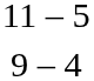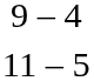 <table style="text-align:center">
 <tr>
 <th width=200></th>
 <th width=100></th>
 <th width=200></th>
 </tr>
 <tr>
 <td align=right><strong></strong></td>
-<td>11 – 5</td>
+<td>9 – 4</td>
 <td align=left></td>
 </tr>
 <tr>
 <td align=right><strong></strong></td>
-<td>9 – 4</td>
+<td>11 – 5</td>
 <td align=left></td>
 </tr>
 </table>
